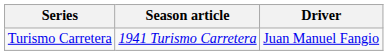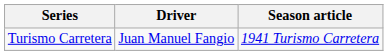 <table class="wikitable" style="font-size: 87%;">
 <tr>
 <th>Series</th>
+<th>Driver</th>
 <th>Season article</th>
-<th>Driver</th>
 </tr>
 <tr>
 <td><a href='#'>Turismo Carretera</a></td>
+<td> <a href='#'>Juan Manuel Fangio</a></td>
 <td><em><a href='#'>1941 Turismo Carretera</a></em></td>
-<td> <a href='#'>Juan Manuel Fangio</a></td>
 </tr>
 </table>
